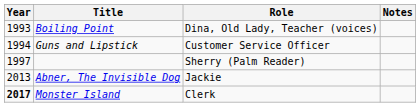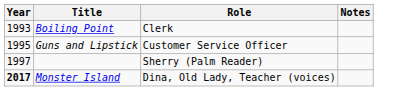 <table class="wikitable sortable">
 <tr>
 <th>Year</th>
 <th>Title</th>
 <th>Role</th>
 <th class="unsortable">Notes</th>
 </tr>
 <tr>
 <td>1993</td>
 <td><em><a href='#'>Boiling Point</a></em></td>
-<td>Dina, Old Lady, Teacher (voices)</td>
+<td>Clerk</td>
 <td></td>
 </tr>
 <tr>
-<td>1994</td>
+<td>1995</td>
 <td><em>Guns and Lipstick</em></td>
 <td>Customer Service Officer</td>
 <td></td>
 </tr>
 <tr>
 <td>1997</td>
 <td><em></em></td>
 <td>Sherry (Palm Reader)</td>
 <td></td>
 </tr>
 <tr>
-<td>2013</td>
-<td><em><a href='#'>Abner, The Invisible Dog</a></em></td>
-<td>Jackie</td>
-<td></td>
-</tr>
-<tr>
 <td><strong>2017</strong></td>
 <td><em><a href='#'>Monster Island</a></em></td>
-<td>Clerk</td>
+<td>Dina, Old Lady, Teacher (voices)</td>
 <td></td>
 </tr>
 </table>
